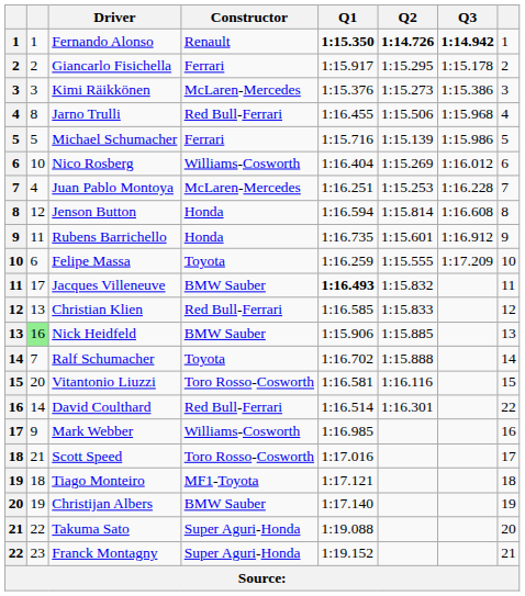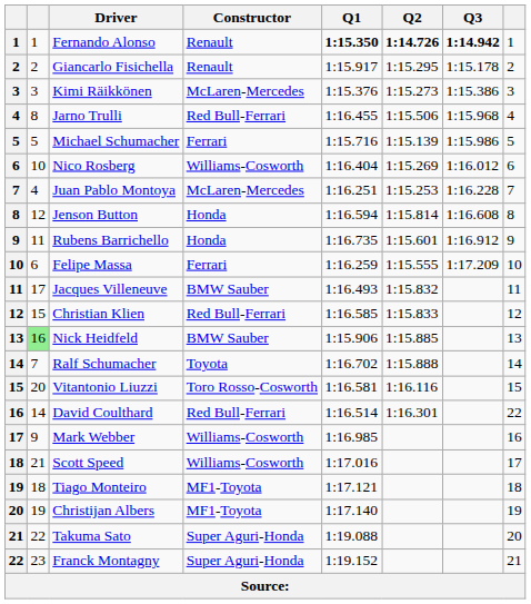 <table class="wikitable sortable" style="font-size: 85%;">
 <tr>
 <th></th>
 <th></th>
 <th>Driver</th>
 <th>Constructor</th>
 <th>Q1</th>
 <th>Q2</th>
 <th>Q3</th>
 <th></th>
 </tr>
 <tr>
 <th>1</th>
 <td>1</td>
 <td> <a href='#'>Fernando Alonso</a></td>
 <td><a href='#'>Renault</a></td>
 <td><strong>1:15.350</strong></td>
 <td><strong>1:14.726</strong></td>
 <td><strong>1:14.942</strong></td>
 <td>1</td>
 </tr>
 <tr>
 <th>2</th>
 <td>2</td>
 <td> <a href='#'>Giancarlo Fisichella</a></td>
-<td><a href='#'>Ferrari</a></td>
+<td><a href='#'>Renault</a></td>
 <td>1:15.917</td>
 <td>1:15.295</td>
 <td>1:15.178</td>
 <td>2</td>
 </tr>
 <tr>
 <th>3</th>
 <td>3</td>
 <td> <a href='#'>Kimi Räikkönen</a></td>
 <td><a href='#'>McLaren</a>-<a href='#'>Mercedes</a></td>
 <td>1:15.376</td>
 <td>1:15.273</td>
 <td>1:15.386</td>
 <td>3</td>
 </tr>
 <tr>
 <th>4</th>
 <td>8</td>
 <td> <a href='#'>Jarno Trulli</a></td>
 <td><a href='#'>Red Bull</a>-<a href='#'>Ferrari</a></td>
 <td>1:16.455</td>
 <td>1:15.506</td>
 <td>1:15.968</td>
 <td>4</td>
 </tr>
 <tr>
 <th>5</th>
 <td>5</td>
 <td> <a href='#'>Michael Schumacher</a></td>
 <td><a href='#'>Ferrari</a></td>
 <td>1:15.716</td>
 <td>1:15.139</td>
 <td>1:15.986</td>
 <td>5</td>
 </tr>
 <tr>
 <th>6</th>
 <td>10</td>
 <td> <a href='#'>Nico Rosberg</a></td>
 <td><a href='#'>Williams</a>-<a href='#'>Cosworth</a></td>
 <td>1:16.404</td>
 <td>1:15.269</td>
 <td>1:16.012</td>
 <td>6</td>
 </tr>
 <tr>
 <th>7</th>
 <td>4</td>
 <td> <a href='#'>Juan Pablo Montoya</a></td>
 <td><a href='#'>McLaren</a>-<a href='#'>Mercedes</a></td>
 <td>1:16.251</td>
 <td>1:15.253</td>
 <td>1:16.228</td>
 <td>7</td>
 </tr>
 <tr>
 <th>8</th>
 <td>12</td>
 <td> <a href='#'>Jenson Button</a></td>
 <td><a href='#'>Honda</a></td>
 <td>1:16.594</td>
 <td>1:15.814</td>
 <td>1:16.608</td>
 <td>8</td>
 </tr>
 <tr>
 <th>9</th>
 <td>11</td>
 <td> <a href='#'>Rubens Barrichello</a></td>
 <td><a href='#'>Honda</a></td>
 <td>1:16.735</td>
 <td>1:15.601</td>
 <td>1:16.912</td>
 <td>9</td>
 </tr>
 <tr>
 <th>10</th>
 <td>6</td>
 <td> <a href='#'>Felipe Massa</a></td>
-<td><a href='#'>Toyota</a></td>
+<td><a href='#'>Ferrari</a></td>
 <td>1:16.259</td>
 <td>1:15.555</td>
 <td>1:17.209</td>
 <td>10</td>
 </tr>
 <tr>
 <th>11</th>
 <td>17</td>
 <td> <a href='#'>Jacques Villeneuve</a></td>
 <td><a href='#'>BMW Sauber</a></td>
-<td><strong>1:16.493</strong></td>
+<td>1:16.493</td>
 <td>1:15.832</td>
 <td></td>
 <td>11</td>
 </tr>
 <tr>
 <th>12</th>
-<td>13</td>
+<td>15</td>
 <td> <a href='#'>Christian Klien</a></td>
 <td><a href='#'>Red Bull</a>-<a href='#'>Ferrari</a></td>
 <td>1:16.585</td>
 <td>1:15.833</td>
 <td></td>
 <td>12</td>
 </tr>
 <tr>
 <th>13</th>
 <td style="background: lightgreen;">16</td>
 <td> <a href='#'>Nick Heidfeld</a></td>
 <td><a href='#'>BMW Sauber</a></td>
 <td>1:15.906</td>
 <td>1:15.885</td>
 <td></td>
 <td>13</td>
 </tr>
 <tr>
 <th>14</th>
 <td>7</td>
 <td> <a href='#'>Ralf Schumacher</a></td>
 <td><a href='#'>Toyota</a></td>
 <td>1:16.702</td>
 <td>1:15.888</td>
 <td></td>
 <td>14</td>
 </tr>
 <tr>
 <th>15</th>
 <td>20</td>
 <td> <a href='#'>Vitantonio Liuzzi</a></td>
 <td><a href='#'>Toro Rosso</a>-<a href='#'>Cosworth</a></td>
 <td>1:16.581</td>
 <td>1:16.116</td>
 <td></td>
 <td>15</td>
 </tr>
 <tr>
 <th>16</th>
 <td>14</td>
 <td> <a href='#'>David Coulthard</a></td>
 <td><a href='#'>Red Bull</a>-<a href='#'>Ferrari</a></td>
 <td>1:16.514</td>
 <td>1:16.301</td>
 <td></td>
 <td>22</td>
 </tr>
 <tr>
 <th>17</th>
 <td>9</td>
 <td> <a href='#'>Mark Webber</a></td>
 <td><a href='#'>Williams</a>-<a href='#'>Cosworth</a></td>
 <td>1:16.985</td>
 <td></td>
 <td></td>
 <td>16</td>
 </tr>
 <tr>
 <th>18</th>
 <td>21</td>
 <td> <a href='#'>Scott Speed</a></td>
-<td><a href='#'>Toro Rosso</a>-<a href='#'>Cosworth</a></td>
+<td><a href='#'>Williams</a>-<a href='#'>Cosworth</a></td>
 <td>1:17.016</td>
 <td></td>
 <td></td>
 <td>17</td>
 </tr>
 <tr>
 <th>19</th>
 <td>18</td>
 <td> <a href='#'>Tiago Monteiro</a></td>
 <td><a href='#'>MF1</a>-<a href='#'>Toyota</a></td>
 <td>1:17.121</td>
 <td></td>
 <td></td>
 <td>18</td>
 </tr>
 <tr>
 <th>20</th>
 <td>19</td>
 <td> <a href='#'>Christijan Albers</a></td>
-<td><a href='#'>BMW Sauber</a></td>
+<td><a href='#'>MF1</a>-<a href='#'>Toyota</a></td>
 <td>1:17.140</td>
 <td></td>
 <td></td>
 <td>19</td>
 </tr>
 <tr>
 <th>21</th>
 <td>22</td>
 <td> <a href='#'>Takuma Sato</a></td>
 <td><a href='#'>Super Aguri</a>-<a href='#'>Honda</a></td>
 <td>1:19.088</td>
 <td></td>
 <td></td>
 <td>20</td>
 </tr>
 <tr>
 <th>22</th>
 <td>23</td>
 <td> <a href='#'>Franck Montagny</a></td>
 <td><a href='#'>Super Aguri</a>-<a href='#'>Honda</a></td>
 <td>1:19.152</td>
 <td></td>
 <td></td>
 <td>21</td>
 </tr>
 <tr>
 <th colspan="8">Source:</th>
 </tr>
 </table>
